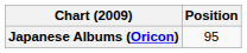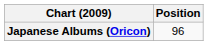 <table class="wikitable plainrowheaders" style="text-align:center">
 <tr>
 <th scope="col">Chart (2009)</th>
 <th scope="col">Position</th>
 </tr>
 <tr>
 <th scope="row">Japanese Albums (<a href='#'>Oricon</a>)</th>
-<td>95</td>
+<td>96</td>
 </tr>
 </table>
